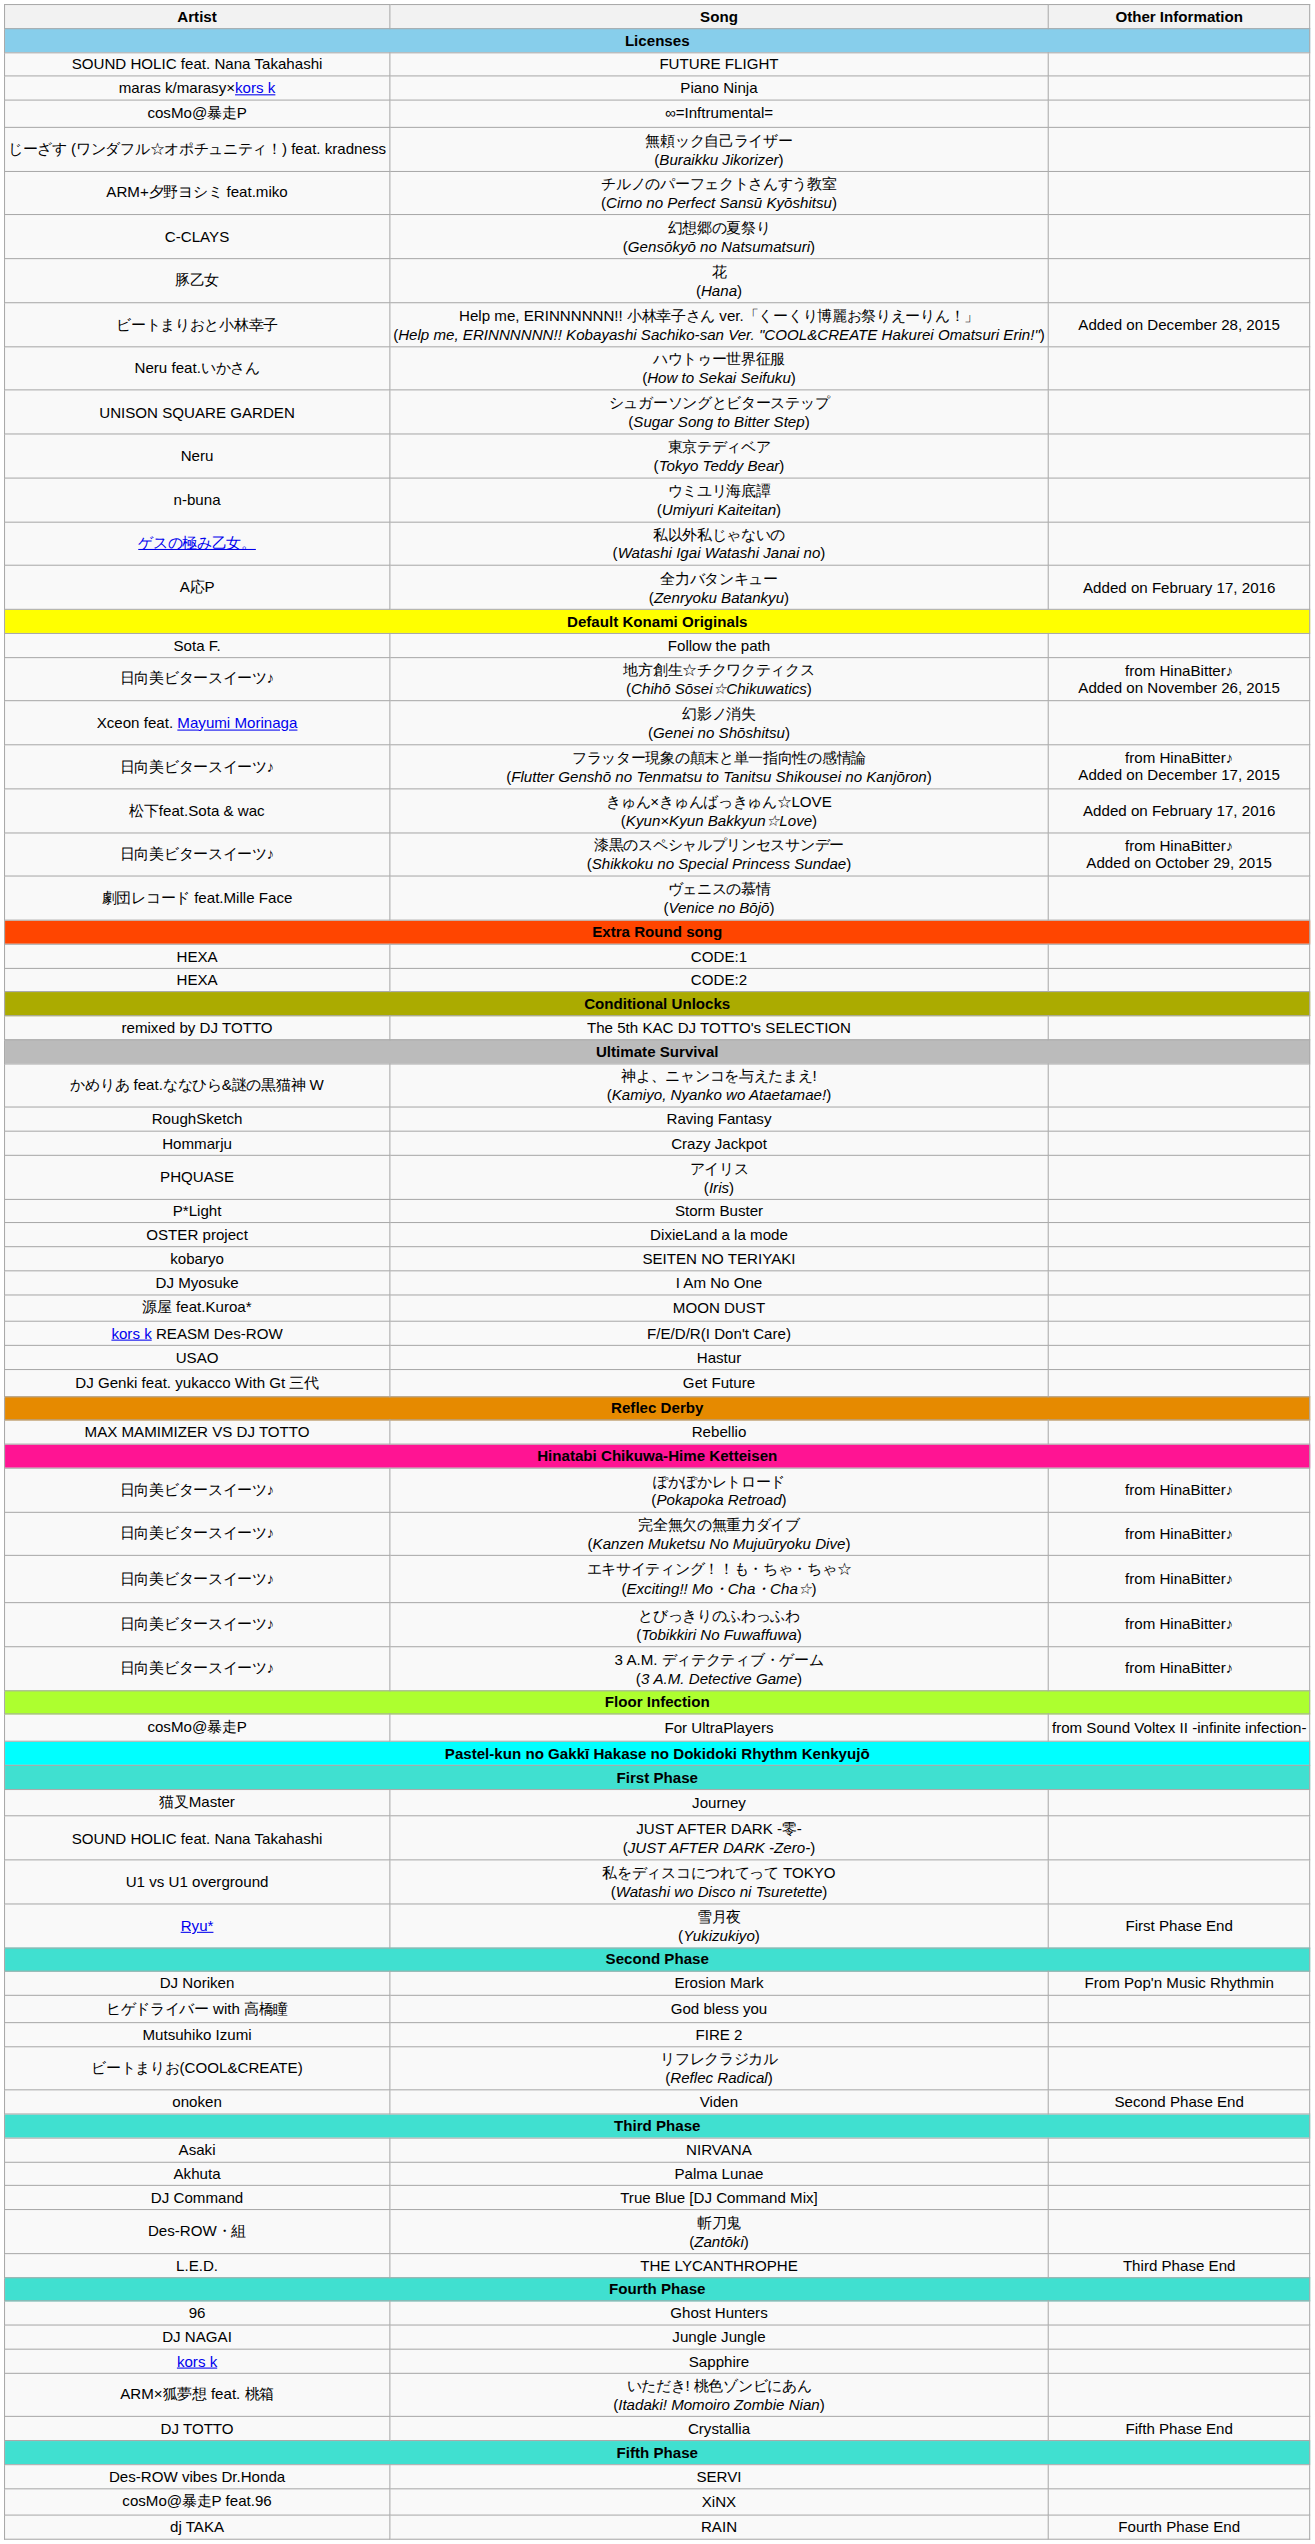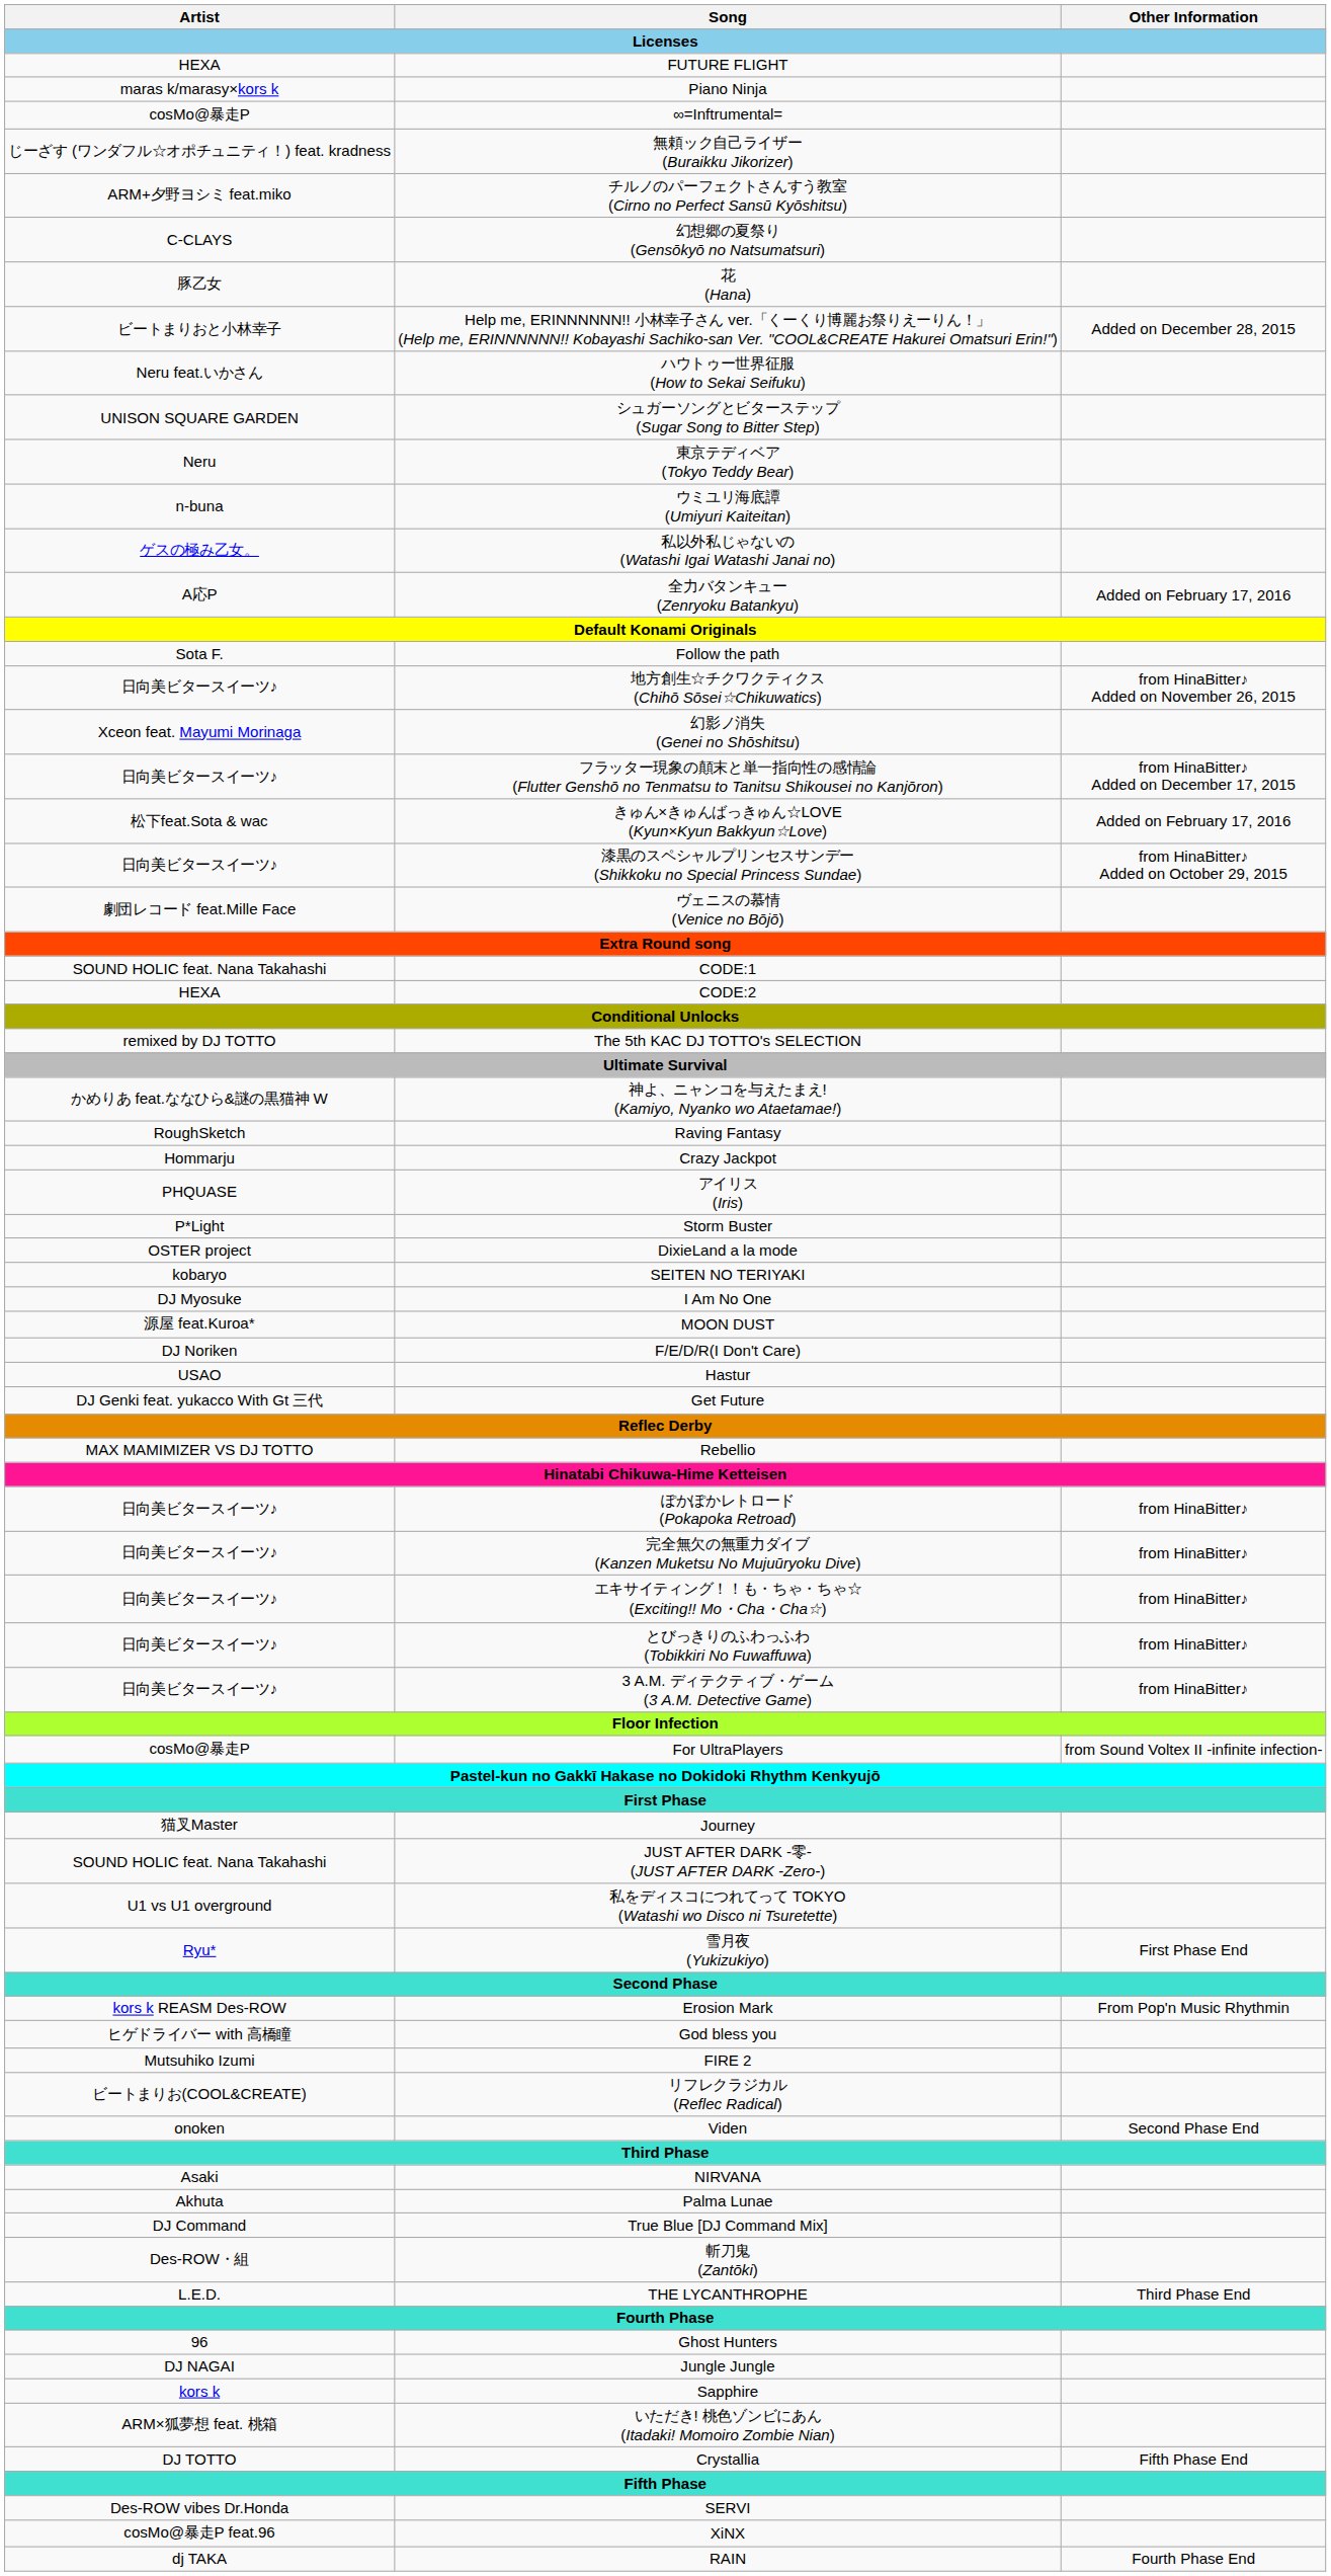 <table class="wikitable sortable" style="font-size:90%; text-align:center;">
 <tr>
 <th>Artist</th>
 <th>Song</th>
 <th>Other Information</th>
 </tr>
 <tr>
 <th colspan="5" style="background:#87CEEB;">Licenses</th>
 </tr>
 <tr>
-<td>SOUND HOLIC feat. Nana Takahashi</td>
+<td>HEXA</td>
 <td>FUTURE FLIGHT</td>
 <td></td>
 </tr>
 <tr>
 <td>maras k/marasy×<a href='#'>kors k</a></td>
 <td>Piano Ninja</td>
 <td></td>
 </tr>
 <tr>
 <td>cosMo@暴走P</td>
 <td>∞=Inftrumental=</td>
 <td></td>
 </tr>
 <tr>
 <td>じーざす (ワンダフル☆オポチュニティ！) feat. kradness</td>
 <td>無頼ック自己ライザー<br>(<em>Buraikku Jikorizer</em>)</td>
 <td></td>
 </tr>
 <tr>
 <td>ARM+夕野ヨシミ feat.miko</td>
 <td>チルノのパーフェクトさんすう教室<br>(<em>Cirno no Perfect Sansū Kyōshitsu</em>)</td>
 <td></td>
 </tr>
 <tr>
 <td>C-CLAYS</td>
 <td>幻想郷の夏祭り<br>(<em>Gensōkyō no Natsumatsuri</em>)</td>
 <td></td>
 </tr>
 <tr>
 <td>豚乙女</td>
 <td>花<br>(<em>Hana</em>)</td>
 <td></td>
 </tr>
 <tr>
 <td>ビートまりおと小林幸子</td>
 <td>Help me, ERINNNNNN!! 小林幸子さん ver.「くーくり博麗お祭りえーりん！」<br>(<em>Help me, ERINNNNNN!! Kobayashi Sachiko-san Ver. "COOL&CREATE Hakurei Omatsuri Erin!"</em>)</td>
 <td>Added on December 28, 2015</td>
 </tr>
 <tr>
 <td>Neru feat.いかさん</td>
 <td>ハウトゥー世界征服<br>(<em>How to Sekai Seifuku</em>)</td>
 <td></td>
 </tr>
 <tr>
 <td>UNISON SQUARE GARDEN</td>
 <td>シュガーソングとビターステップ<br>(<em>Sugar Song to Bitter Step</em>)</td>
 <td></td>
 </tr>
 <tr>
 <td>Neru</td>
 <td>東京テディベア<br>(<em>Tokyo Teddy Bear</em>)</td>
 <td></td>
 </tr>
 <tr>
 <td>n-buna</td>
 <td>ウミユリ海底譚<br>(<em>Umiyuri Kaiteitan</em>)</td>
 <td></td>
 </tr>
 <tr>
 <td><a href='#'>ゲスの極み乙女。</a></td>
 <td>私以外私じゃないの<br>(<em>Watashi Igai Watashi Janai no</em>)</td>
 <td></td>
 </tr>
 <tr>
 <td>A応P</td>
 <td>全力バタンキュー<br>(<em>Zenryoku Batankyu</em>)</td>
 <td>Added on February 17, 2016</td>
 </tr>
 <tr>
 <th colspan="5" style="background:#FFFF00;">Default Konami Originals</th>
 </tr>
 <tr>
 <td>Sota F.</td>
 <td>Follow the path</td>
 <td></td>
 </tr>
 <tr>
 <td>日向美ビタースイーツ♪</td>
 <td>地方創生☆チクワクティクス<br>(<em>Chihō Sōsei☆Chikuwatics</em>)</td>
 <td>from HinaBitter♪<br>Added on November 26, 2015</td>
 </tr>
 <tr>
 <td>Xceon feat. <a href='#'>Mayumi Morinaga</a></td>
 <td>幻影ノ消失<br>(<em>Genei no Shōshitsu</em>)</td>
 <td></td>
 </tr>
 <tr>
 <td>日向美ビタースイーツ♪</td>
 <td>フラッター現象の顛末と単一指向性の感情論<br>(<em>Flutter Genshō no Tenmatsu to Tanitsu Shikousei no Kanjōron</em>)</td>
 <td>from HinaBitter♪<br>Added on December 17, 2015</td>
 </tr>
 <tr>
 <td>松下feat.Sota & wac</td>
 <td>きゅん×きゅんばっきゅん☆LOVE <br>(<em>Kyun×Kyun Bakkyun☆Love</em>)</td>
 <td>Added on February 17, 2016</td>
 </tr>
 <tr>
 <td>日向美ビタースイーツ♪</td>
 <td>漆黒のスペシャルプリンセスサンデー<br>(<em>Shikkoku no Special Princess Sundae</em>)</td>
 <td>from HinaBitter♪<br>Added on October 29, 2015</td>
 </tr>
 <tr>
 <td>劇団レコード feat.Mille Face</td>
 <td>ヴェニスの慕情<br>(<em>Venice no Bōjō</em>)</td>
 <td></td>
 </tr>
 <tr>
 <th colspan="5" style="background:#FF4500;">Extra Round song</th>
 </tr>
 <tr>
-<td>HEXA</td>
+<td>SOUND HOLIC feat. Nana Takahashi</td>
 <td>CODE:1</td>
 <td></td>
 </tr>
 <tr>
 <td>HEXA</td>
 <td>CODE:2</td>
 <td></td>
 </tr>
 <tr>
 <th colspan="5" style="background:#ABAB00;">Conditional Unlocks</th>
 </tr>
 <tr>
 <td>remixed by DJ TOTTO</td>
 <td>The 5th KAC DJ TOTTO's SELECTION</td>
 <td></td>
 </tr>
 <tr>
 <th colspan="5" style="background:#BBBBBB;">Ultimate Survival</th>
 </tr>
 <tr>
 <td>かめりあ feat.ななひら&謎の黒猫神 W</td>
 <td>神よ、ニャンコを与えたまえ!<br>(<em>Kamiyo, Nyanko wo Ataetamae!</em>)</td>
 <td></td>
 </tr>
 <tr>
 <td>RoughSketch</td>
 <td>Raving Fantasy</td>
 <td></td>
 </tr>
 <tr>
 <td>Hommarju</td>
 <td>Crazy Jackpot</td>
 <td></td>
 </tr>
 <tr>
 <td>PHQUASE</td>
 <td>アイリス<br>(<em>Iris</em>)</td>
 <td></td>
 </tr>
 <tr>
 <td>P*Light</td>
 <td>Storm Buster</td>
 <td></td>
 </tr>
 <tr>
 <td>OSTER project</td>
 <td>DixieLand a la mode</td>
 <td></td>
 </tr>
 <tr>
 <td>kobaryo</td>
 <td>SEITEN NO TERIYAKI</td>
 <td></td>
 </tr>
 <tr>
 <td>DJ Myosuke</td>
 <td>I Am No One</td>
 <td></td>
 </tr>
 <tr>
 <td>源屋 feat.Kuroa*</td>
 <td>MOON DUST</td>
 <td></td>
 </tr>
 <tr>
-<td><a href='#'>kors k</a> REASM Des-ROW</td>
+<td>DJ Noriken</td>
 <td>F/E/D/R(I Don't Care)</td>
 <td></td>
 </tr>
 <tr>
 <td>USAO</td>
 <td>Hastur</td>
 <td></td>
 </tr>
 <tr>
 <td>DJ Genki feat. yukacco With Gt 三代</td>
 <td>Get Future</td>
 <td></td>
 </tr>
 <tr>
 <th colspan="5" style="background:#E68A00;">Reflec Derby</th>
 </tr>
 <tr>
 <td>MAX MAMIMIZER VS DJ TOTTO</td>
 <td>Rebellio</td>
 <td></td>
 </tr>
 <tr>
 <th colspan="5" style="background:#FF1493;">Hinatabi Chikuwa-Hime Ketteisen</th>
 </tr>
 <tr>
 <td>日向美ビタースイーツ♪</td>
 <td>ぽかぽかレトロード<br>(<em>Pokapoka Retroad</em>)</td>
 <td>from HinaBitter♪</td>
 </tr>
 <tr>
 <td>日向美ビタースイーツ♪</td>
 <td>完全無欠の無重力ダイブ<br>(<em>Kanzen Muketsu No Mujuūryoku Dive</em>)</td>
 <td>from HinaBitter♪</td>
 </tr>
 <tr>
 <td>日向美ビタースイーツ♪</td>
 <td>エキサイティング！！も・ちゃ・ちゃ☆<br>(<em>Exciting!! Mo・Cha・Cha☆</em>)</td>
 <td>from HinaBitter♪</td>
 </tr>
 <tr>
 <td>日向美ビタースイーツ♪</td>
 <td>とびっきりのふわっふわ<br>(<em>Tobikkiri No Fuwaffuwa</em>)</td>
 <td>from HinaBitter♪</td>
 </tr>
 <tr>
 <td>日向美ビタースイーツ♪</td>
 <td>3 A.M. ディテクティブ・ゲーム<br>(<em>3 A.M. Detective Game</em>)</td>
 <td>from HinaBitter♪</td>
 </tr>
 <tr>
 <th colspan="5" style="background:#ADFF2F;">Floor Infection</th>
 </tr>
 <tr>
 <td>cosMo@暴走P</td>
 <td>For UltraPlayers</td>
 <td>from Sound Voltex II -infinite infection-</td>
 </tr>
 <tr>
 <th colspan="5" style="background:#00FFFF;">Pastel-kun no Gakkī Hakase no Dokidoki Rhythm Kenkyujō</th>
 </tr>
 <tr>
 <th colspan="5" style="background:#40E0D0;">First Phase</th>
 </tr>
 <tr>
 <td>猫叉Master</td>
 <td>Journey</td>
 <td></td>
 </tr>
 <tr>
 <td>SOUND HOLIC feat. Nana Takahashi</td>
 <td>JUST AFTER DARK -零-<br>(<em>JUST AFTER DARK -Zero-</em>)</td>
 <td></td>
 </tr>
 <tr>
 <td>U1 vs U1 overground</td>
 <td>私をディスコにつれてって TOKYO<br>(<em>Watashi wo Disco ni Tsuretette</em>)</td>
 <td></td>
 </tr>
 <tr>
 <td><a href='#'>Ryu*</a></td>
 <td>雪月夜<br>(<em>Yukizukiyo</em>)</td>
 <td>First Phase End</td>
 </tr>
 <tr>
 <th colspan="5" style="background:#40E0D0;">Second Phase</th>
 </tr>
 <tr>
-<td>DJ Noriken</td>
+<td><a href='#'>kors k</a> REASM Des-ROW</td>
 <td>Erosion Mark</td>
 <td>From Pop'n Music Rhythmin</td>
 </tr>
 <tr>
 <td>ヒゲドライバー with 高橋瞳</td>
 <td>God bless you</td>
 <td></td>
 </tr>
 <tr>
 <td>Mutsuhiko Izumi</td>
 <td>FIRE 2</td>
 <td></td>
 </tr>
 <tr>
 <td>ビートまりお(COOL&CREATE)</td>
 <td>リフレクラジカル<br>(<em>Reflec Radical</em>)</td>
 <td></td>
 </tr>
 <tr>
 <td>onoken</td>
 <td>Viden</td>
 <td>Second Phase End</td>
 </tr>
 <tr>
 <th colspan="5" style="background:#40E0D0;">Third Phase</th>
 </tr>
 <tr>
 <td>Asaki</td>
 <td>NIRVANA</td>
 <td></td>
 </tr>
 <tr>
 <td>Akhuta</td>
 <td>Palma Lunae</td>
 <td></td>
 </tr>
 <tr>
 <td>DJ Command</td>
 <td>True Blue [DJ Command Mix]</td>
 <td></td>
 </tr>
 <tr>
 <td>Des-ROW・組</td>
 <td>斬刀鬼<br>(<em>Zantōki</em>)</td>
 <td></td>
 </tr>
 <tr>
 <td>L.E.D.</td>
 <td>THE LYCANTHROPHE</td>
 <td>Third Phase End</td>
 </tr>
 <tr>
 <th colspan="5" style="background:#40E0D0;">Fourth Phase</th>
 </tr>
 <tr>
 <td>96</td>
 <td>Ghost Hunters</td>
 <td></td>
 </tr>
 <tr>
 <td>DJ NAGAI</td>
 <td>Jungle Jungle</td>
 <td></td>
 </tr>
 <tr>
 <td><a href='#'>kors k</a></td>
 <td>Sapphire</td>
 <td></td>
 </tr>
 <tr>
 <td>ARM×狐夢想 feat. 桃箱</td>
 <td>いただき! 桃色ゾンビにあん<br>(<em>Itadaki! Momoiro Zombie Nian</em>)</td>
 <td></td>
 </tr>
 <tr>
 <td>DJ TOTTO</td>
 <td>Crystallia</td>
 <td>Fifth Phase End</td>
 </tr>
 <tr>
 <th colspan="5" style="background:#40E0D0;">Fifth Phase</th>
 </tr>
 <tr>
 <td>Des-ROW vibes Dr.Honda</td>
 <td>SERVI</td>
 <td></td>
 </tr>
 <tr>
 <td>cosMo@暴走P feat.96</td>
 <td>XiNX</td>
 <td></td>
 </tr>
 <tr>
 <td>dj TAKA</td>
 <td>RAIN</td>
 <td>Fourth Phase End</td>
 </tr>
 </table>
